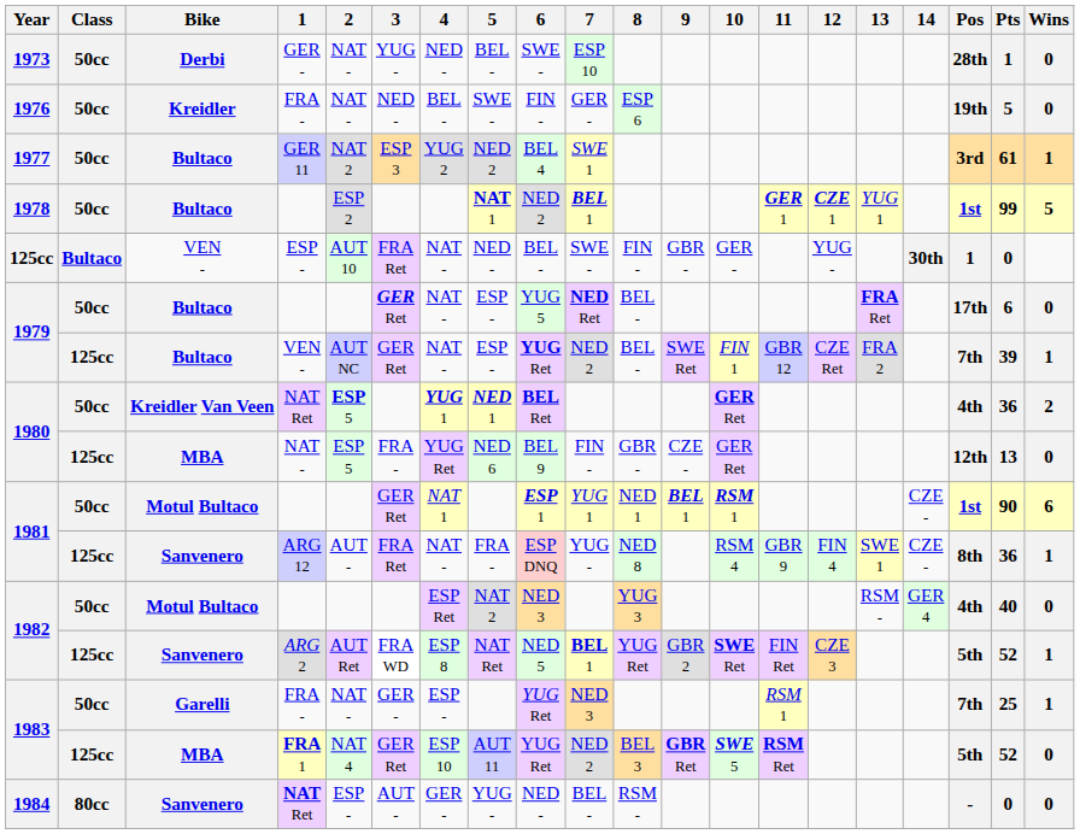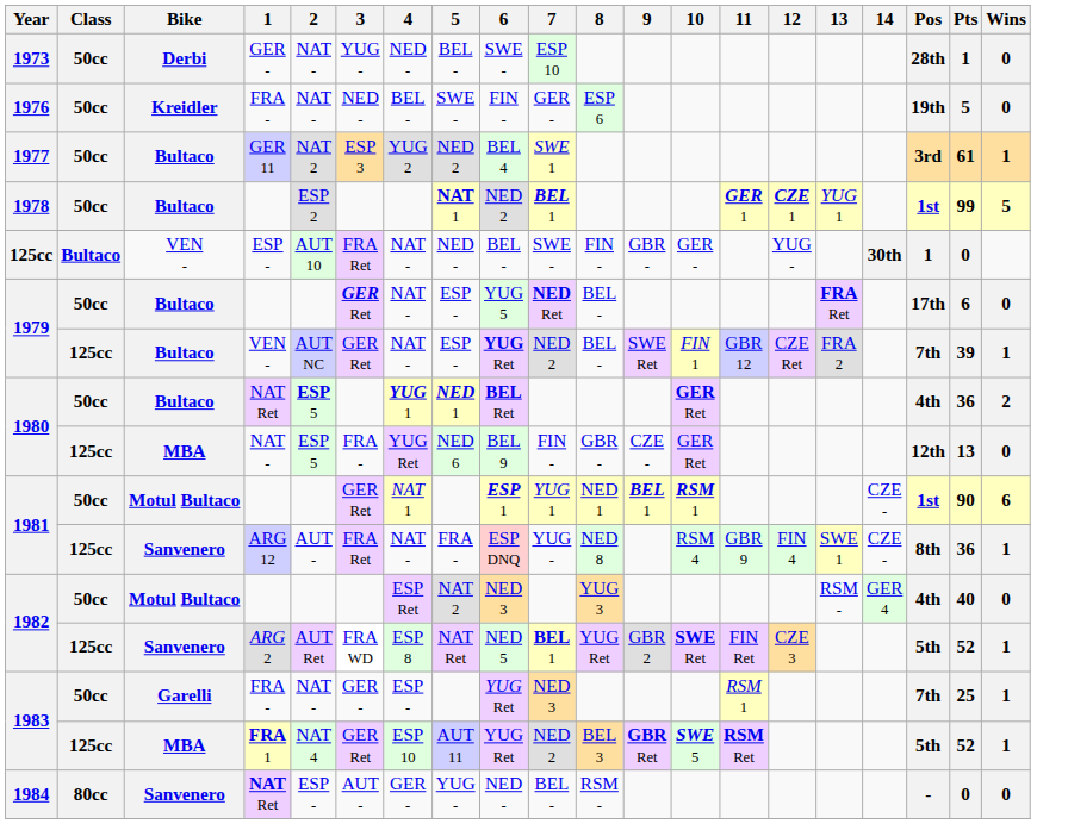 <table class="wikitable" style="text-align:center">
 <tr>
 <th>Year</th>
 <th>Class</th>
 <th>Bike</th>
 <th>1</th>
 <th>2</th>
 <th>3</th>
 <th>4</th>
 <th>5</th>
 <th>6</th>
 <th>7</th>
 <th>8</th>
 <th>9</th>
 <th>10</th>
 <th>11</th>
 <th>12</th>
 <th>13</th>
 <th>14</th>
 <th>Pos</th>
 <th>Pts</th>
 <th>Wins</th>
 </tr>
 <tr>
 <th><a href='#'>1973</a></th>
 <th>50cc</th>
 <th><a href='#'>Derbi</a></th>
 <td><a href='#'>GER</a><br><small>-</small></td>
 <td><a href='#'>NAT</a><br><small>-</small></td>
 <td><a href='#'>YUG</a><br><small>-</small></td>
 <td><a href='#'>NED</a><br><small>-</small></td>
 <td><a href='#'>BEL</a><br><small>-</small></td>
 <td><a href='#'>SWE</a><br><small>-</small></td>
 <td style="background:#DFFFDF;"><a href='#'>ESP</a><br><small>10</small></td>
 <td></td>
 <td></td>
 <td></td>
 <td></td>
 <td></td>
 <td></td>
 <td></td>
 <th>28th</th>
 <th>1</th>
 <th>0</th>
 </tr>
 <tr>
 <th><a href='#'>1976</a></th>
 <th>50cc</th>
 <th><a href='#'>Kreidler</a></th>
 <td><a href='#'>FRA</a><br><small>-</small></td>
 <td><a href='#'>NAT</a><br><small>-</small></td>
 <td><a href='#'>NED</a><br><small>-</small></td>
 <td><a href='#'>BEL</a><br><small>-</small></td>
 <td><a href='#'>SWE</a><br><small>-</small></td>
 <td><a href='#'>FIN</a><br><small>-</small></td>
 <td><a href='#'>GER</a><br><small>-</small></td>
 <td style="background:#DFFFDF;"><a href='#'>ESP</a><br><small>6</small></td>
 <td></td>
 <td></td>
 <td></td>
 <td></td>
 <td></td>
 <td></td>
 <th>19th</th>
 <th>5</th>
 <th>0</th>
 </tr>
 <tr>
 <th><a href='#'>1977</a></th>
 <th>50cc</th>
 <th><a href='#'>Bultaco</a></th>
 <td style="background:#CFCFFF;"><a href='#'>GER</a><br><small>11</small></td>
 <td style="background:#DFDFDF;"><a href='#'>NAT</a><br><small>2</small></td>
 <td style="background:#FFDF9F;"><a href='#'>ESP</a><br><small>3</small></td>
 <td style="background:#DFDFDF;"><a href='#'>YUG</a><br><small>2</small></td>
 <td style="background:#DFDFDF;"><a href='#'>NED</a><br><small>2</small></td>
 <td style="background:#DFFFDF;"><a href='#'>BEL</a><br><small>4</small></td>
 <td style="background:#FFFFBF;"><em><a href='#'>SWE</a></em><br><small>1</small></td>
 <td></td>
 <td></td>
 <td></td>
 <td></td>
 <td></td>
 <td></td>
 <td></td>
 <td style="background:#FFDF9F;"><strong>3rd</strong></td>
 <td style="background:#FFDF9F;"><strong>61</strong></td>
 <td style="background:#FFDF9F;"><strong>1</strong></td>
 </tr>
 <tr>
 <th rowspan=2><a href='#'>1978</a></th>
 <th>50cc</th>
 <th><a href='#'>Bultaco</a></th>
 <td></td>
 <td style="background:#DFDFDF;"><a href='#'>ESP</a><br><small>2</small></td>
 <td></td>
 <td></td>
 <td style="background:#FFFFBF;"><strong><a href='#'>NAT</a></strong><br><small>1</small></td>
 <td style="background:#DFDFDF;"><a href='#'>NED</a><br><small>2</small></td>
 <td style="background:#FFFFBF;"><strong><em><a href='#'>BEL</a></em></strong><br><small>1</small></td>
 <td></td>
 <td></td>
 <td></td>
 <td style="background:#FFFFBF;"><strong><em><a href='#'>GER</a></em></strong><br><small>1</small></td>
 <td style="background:#FFFFBF;"><strong><em><a href='#'>CZE</a></em></strong><br><small>1</small></td>
 <td style="background:#FFFFBF;"><em><a href='#'>YUG</a></em><br><small>1</small></td>
 <td></td>
 <td style="background:#FFFFBF;"><strong><a href='#'>1st</a></strong></td>
 <td style="background:#FFFFBF;"><strong>99</strong></td>
 <td style="background:#FFFFBF;"><strong>5</strong></td>
 </tr>
 <tr>
 </tr>
 <tr>
 <th>125cc</th>
 <th><a href='#'>Bultaco</a></th>
 <td><a href='#'>VEN</a><br><small>-</small></td>
 <td><a href='#'>ESP</a><br><small>-</small></td>
 <td style="background:#DFFFDF;"><a href='#'>AUT</a><br><small>10</small></td>
 <td style="background:#EFCFFF;"><a href='#'>FRA</a><br><small>Ret</small></td>
 <td><a href='#'>NAT</a><br><small>-</small></td>
 <td><a href='#'>NED</a><br><small>-</small></td>
 <td><a href='#'>BEL</a><br><small>-</small></td>
 <td><a href='#'>SWE</a><br><small>-</small></td>
 <td><a href='#'>FIN</a><br><small>-</small></td>
 <td><a href='#'>GBR</a><br><small>-</small></td>
 <td><a href='#'>GER</a><br><small>-</small></td>
 <td></td>
 <td><a href='#'>YUG</a><br><small>-</small></td>
 <td></td>
 <th>30th</th>
 <th>1</th>
 <th>0</th>
 </tr>
 <tr>
 <th rowspan=2><a href='#'>1979</a></th>
 <th>50cc</th>
 <th><a href='#'>Bultaco</a></th>
 <td></td>
 <td></td>
 <td style="background:#EFCFFF;"><strong><em><a href='#'>GER</a></em></strong><br><small>Ret</small></td>
 <td><a href='#'>NAT</a><br><small>-</small></td>
 <td><a href='#'>ESP</a><br><small>-</small></td>
 <td style="background:#DFFFDF;"><a href='#'>YUG</a><br><small>5</small></td>
 <td style="background:#EFCFFF;"><strong><a href='#'>NED</a></strong><br><small>Ret</small></td>
 <td><a href='#'>BEL</a><br><small>-</small></td>
 <td></td>
 <td></td>
 <td></td>
 <td></td>
 <td style="background:#EFCFFF;"><strong><a href='#'>FRA</a></strong><br><small>Ret</small></td>
 <td></td>
 <th>17th</th>
 <th>6</th>
 <th>0</th>
 </tr>
 <tr>
 <th>125cc</th>
 <th><a href='#'>Bultaco</a></th>
 <td><a href='#'>VEN</a><br><small>-</small></td>
 <td style="background:#CFCFFF;"><a href='#'>AUT</a><br><small>NC</small></td>
 <td style="background:#EFCFFF;"><a href='#'>GER</a><br><small>Ret</small></td>
 <td><a href='#'>NAT</a><br><small>-</small></td>
 <td><a href='#'>ESP</a><br><small>-</small></td>
 <td style="background:#EFCFFF;"><strong><a href='#'>YUG</a></strong><br><small>Ret</small></td>
 <td style="background:#DFDFDF;"><a href='#'>NED</a><br><small>2</small></td>
 <td><a href='#'>BEL</a><br><small>-</small></td>
 <td style="background:#EFCFFF;"><a href='#'>SWE</a><br><small>Ret</small></td>
 <td style="background:#FFFFBF;"><em><a href='#'>FIN</a></em><br><small>1</small></td>
 <td style="background:#CFCFFF;"><a href='#'>GBR</a><br><small>12</small></td>
 <td style="background:#EFCFFF;"><a href='#'>CZE</a><br><small>Ret</small></td>
 <td style="background:#DFDFDF;"><a href='#'>FRA</a><br><small>2</small></td>
 <td></td>
 <th>7th</th>
 <th>39</th>
 <th>1</th>
 </tr>
 <tr>
 <th rowspan=2><a href='#'>1980</a></th>
 <th>50cc</th>
-<th><a href='#'>Kreidler</a> <a href='#'>Van Veen</a></th>
+<th><a href='#'>Bultaco</a></th>
 <td style="background:#EFCFFF;"><a href='#'>NAT</a><br><small>Ret</small></td>
 <td style="background:#DFFFDF;"><strong><a href='#'>ESP</a></strong><br><small>5</small></td>
 <td></td>
 <td style="background:#FFFFBF;"><strong><em><a href='#'>YUG</a></em></strong><br><small>1</small></td>
 <td style="background:#FFFFBF;"><strong><em><a href='#'>NED</a></em></strong><br><small>1</small></td>
 <td style="background:#EFCFFF;"><strong><a href='#'>BEL</a></strong><br><small>Ret</small></td>
 <td></td>
 <td></td>
 <td></td>
 <td style="background:#EFCFFF;"><strong><a href='#'>GER</a></strong><br><small>Ret</small></td>
 <td></td>
 <td></td>
 <td></td>
 <td></td>
 <th>4th</th>
 <th>36</th>
 <th>2</th>
 </tr>
 <tr>
 <th>125cc</th>
 <th><a href='#'>MBA</a></th>
 <td><a href='#'>NAT</a><br><small>-</small></td>
 <td style="background:#DFFFDF;"><a href='#'>ESP</a><br><small>5</small></td>
 <td><a href='#'>FRA</a><br><small>-</small></td>
 <td style="background:#EFCFFF;"><a href='#'>YUG</a><br><small>Ret</small></td>
 <td style="background:#DFFFDF;"><a href='#'>NED</a><br><small>6</small></td>
 <td style="background:#DFFFDF;"><a href='#'>BEL</a><br><small>9</small></td>
 <td><a href='#'>FIN</a><br><small>-</small></td>
 <td><a href='#'>GBR</a><br><small>-</small></td>
 <td><a href='#'>CZE</a><br><small>-</small></td>
 <td style="background:#EFCFFF;"><a href='#'>GER</a><br><small>Ret</small></td>
 <td></td>
 <td></td>
 <td></td>
 <td></td>
 <th>12th</th>
 <th>13</th>
 <th>0</th>
 </tr>
 <tr>
 <th rowspan=2><a href='#'>1981</a></th>
 <th>50cc</th>
 <th><a href='#'>Motul</a> <a href='#'>Bultaco</a></th>
 <td></td>
 <td></td>
 <td style="background:#EFCFFF;"><a href='#'>GER</a><br><small>Ret</small></td>
 <td style="background:#FFFFBF;"><em><a href='#'>NAT</a></em><br><small>1</small></td>
 <td></td>
 <td style="background:#FFFFBF;"><strong><em><a href='#'>ESP</a></em></strong><br><small>1</small></td>
 <td style="background:#FFFFBF;"><em><a href='#'>YUG</a></em><br><small>1</small></td>
 <td style="background:#FFFFBF;"><a href='#'>NED</a><br><small>1</small></td>
 <td style="background:#FFFFBF;"><strong><em><a href='#'>BEL</a></em></strong><br><small>1</small></td>
 <td style="background:#FFFFBF;"><strong><em><a href='#'>RSM</a></em></strong><br><small>1</small></td>
 <td></td>
 <td></td>
 <td></td>
 <td><a href='#'>CZE</a><br><small>-</small></td>
 <td style="background:#FFFFBF;"><strong><a href='#'>1st</a></strong></td>
 <td style="background:#FFFFBF;"><strong>90</strong></td>
 <td style="background:#FFFFBF;"><strong>6</strong></td>
 </tr>
 <tr>
 <th>125cc</th>
 <th><a href='#'>Sanvenero</a></th>
 <td style="background:#CFCFFF;"><a href='#'>ARG</a><br><small>12</small></td>
 <td><a href='#'>AUT</a><br><small>-</small></td>
 <td style="background:#EFCFFF;"><a href='#'>FRA</a><br><small>Ret</small></td>
 <td><a href='#'>NAT</a><br><small>-</small></td>
 <td><a href='#'>FRA</a><br><small>-</small></td>
 <td style="background:#FFCFCF;"><a href='#'>ESP</a><br><small>DNQ</small></td>
 <td><a href='#'>YUG</a><br><small>-</small></td>
 <td style="background:#DFFFDF;"><a href='#'>NED</a><br><small>8</small></td>
 <td></td>
 <td style="background:#DFFFDF;"><a href='#'>RSM</a><br><small>4</small></td>
 <td style="background:#DFFFDF;"><a href='#'>GBR</a><br><small>9</small></td>
 <td style="background:#DFFFDF;"><a href='#'>FIN</a><br><small>4</small></td>
 <td style="background:#FFFFBF;"><a href='#'>SWE</a><br><small>1</small></td>
 <td><a href='#'>CZE</a><br><small>-</small></td>
 <th>8th</th>
 <th>36</th>
 <th>1</th>
 </tr>
 <tr>
 <th rowspan=2><a href='#'>1982</a></th>
 <th>50cc</th>
 <th><a href='#'>Motul</a> <a href='#'>Bultaco</a></th>
 <td></td>
 <td></td>
 <td></td>
 <td style="background:#EFCFFF;"><a href='#'>ESP</a><br><small>Ret</small></td>
 <td style="background:#DFDFDF;"><a href='#'>NAT</a><br><small>2</small></td>
 <td style="background:#FFDF9F;"><a href='#'>NED</a><br><small>3</small></td>
 <td></td>
 <td style="background:#FFDF9F;"><a href='#'>YUG</a><br><small>3</small></td>
 <td></td>
 <td></td>
 <td></td>
 <td></td>
 <td><a href='#'>RSM</a><br><small>-</small></td>
 <td style="background:#DFFFDF;"><a href='#'>GER</a><br><small>4</small></td>
 <th>4th</th>
 <th>40</th>
 <th>0</th>
 </tr>
 <tr>
 <th>125cc</th>
 <th><a href='#'>Sanvenero</a></th>
 <td style="background:#DFDFDF;"><em><a href='#'>ARG</a></em><br><small>2</small></td>
 <td style="background:#EFCFFF;"><a href='#'>AUT</a><br><small>Ret</small></td>
 <td style="background:#FFFFFF;"><a href='#'>FRA</a><br><small>WD</small></td>
 <td style="background:#DFFFDF;"><a href='#'>ESP</a><br><small>8</small></td>
 <td style="background:#EFCFFF;"><a href='#'>NAT</a><br><small>Ret</small></td>
 <td style="background:#DFFFDF;"><a href='#'>NED</a><br><small>5</small></td>
 <td style="background:#FFFFBF;"><strong><a href='#'>BEL</a></strong><br><small>1</small></td>
 <td style="background:#EFCFFF;"><a href='#'>YUG</a><br><small>Ret</small></td>
 <td style="background:#DFDFDF;"><a href='#'>GBR</a><br><small>2</small></td>
 <td style="background:#EFCFFF;"><strong><a href='#'>SWE</a></strong><br><small>Ret</small></td>
 <td style="background:#EFCFFF;"><a href='#'>FIN</a><br><small>Ret</small></td>
 <td style="background:#FFDF9F;"><a href='#'>CZE</a><br><small>3</small></td>
 <td></td>
 <td></td>
 <th>5th</th>
 <th>52</th>
 <th>1</th>
 </tr>
 <tr>
 <th rowspan=2><a href='#'>1983</a></th>
 <th>50cc</th>
 <th><a href='#'>Garelli</a></th>
 <td><a href='#'>FRA</a><br><small>-</small></td>
 <td><a href='#'>NAT</a><br><small>-</small></td>
 <td><a href='#'>GER</a><br><small>-</small></td>
 <td><a href='#'>ESP</a><br><small>-</small></td>
 <td></td>
 <td style="background:#EFCFFF;"><em><a href='#'>YUG</a></em><br><small>Ret</small></td>
 <td style="background:#FFDF9F;"><a href='#'>NED</a><br><small>3</small></td>
 <td></td>
 <td></td>
 <td></td>
 <td style="background:#FFFFBF;"><em><a href='#'>RSM</a></em><br><small>1</small></td>
 <td></td>
 <td></td>
 <td></td>
 <th>7th</th>
 <th>25</th>
 <th>1</th>
 </tr>
 <tr>
 <th>125cc</th>
 <th><a href='#'>MBA</a></th>
 <td style="background:#FFFFBF;"><strong><a href='#'>FRA</a></strong><br><small>1</small></td>
 <td style="background:#DFFFDF;"><a href='#'>NAT</a><br><small>4</small></td>
 <td style="background:#EFCFFF;"><a href='#'>GER</a><br><small>Ret</small></td>
 <td style="background:#DFFFDF;"><a href='#'>ESP</a><br><small>10</small></td>
 <td style="background:#CFCFFF;"><a href='#'>AUT</a><br><small>11</small></td>
 <td style="background:#EFCFFF;"><a href='#'>YUG</a><br><small>Ret</small></td>
 <td style="background:#DFDFDF;"><a href='#'>NED</a><br><small>2</small></td>
 <td style="background:#FFDF9F;"><a href='#'>BEL</a><br><small>3</small></td>
 <td style="background:#EFCFFF;"><strong><a href='#'>GBR</a></strong><br><small>Ret</small></td>
 <td style="background:#DFFFDF;"><strong><em><a href='#'>SWE</a></em></strong><br><small>5</small></td>
 <td style="background:#EFCFFF;"><strong><a href='#'>RSM</a></strong><br><small>Ret</small></td>
 <td></td>
 <td></td>
 <td></td>
 <th>5th</th>
 <th>52</th>
-<th>0</th>
+<th>1</th>
 </tr>
 <tr>
 <th><a href='#'>1984</a></th>
 <th>80cc</th>
 <th><a href='#'>Sanvenero</a></th>
 <td style="background:#EFCFFF;"><strong><a href='#'>NAT</a></strong><br><small>Ret</small></td>
 <td><a href='#'>ESP</a><br><small>-</small></td>
 <td><a href='#'>AUT</a><br><small>-</small></td>
 <td><a href='#'>GER</a><br><small>-</small></td>
 <td><a href='#'>YUG</a><br><small>-</small></td>
 <td><a href='#'>NED</a><br><small>-</small></td>
 <td><a href='#'>BEL</a><br><small>-</small></td>
 <td><a href='#'>RSM</a><br><small>-</small></td>
 <td></td>
 <td></td>
 <td></td>
 <td></td>
 <td></td>
 <td></td>
 <th>-</th>
 <th>0</th>
 <th>0</th>
 </tr>
 <tr>
 </tr>
 </table>
